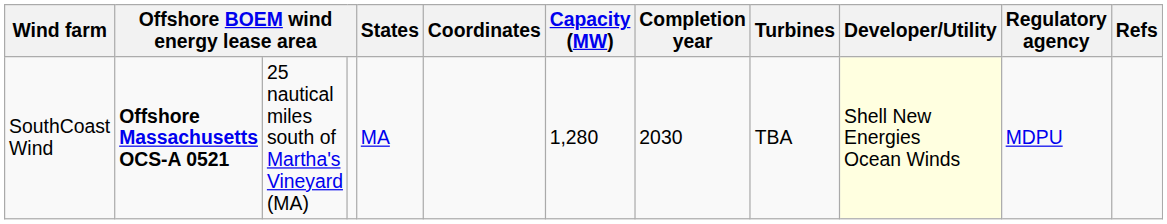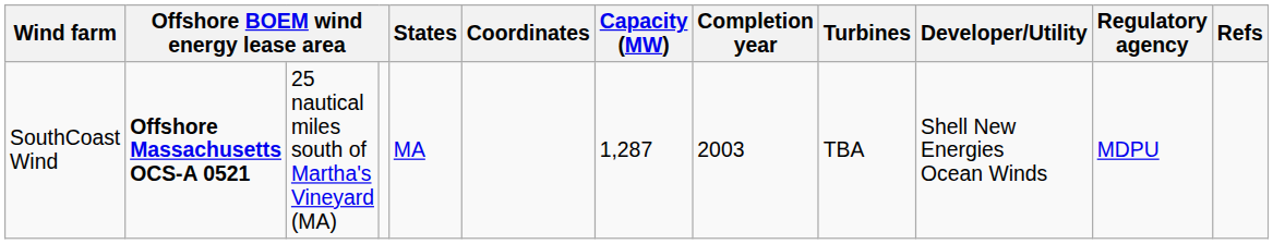 <table class="wikitable">
 <tr>
 <th>Wind farm</th>
 <th colspan="3">Offshore <a href='#'>BOEM</a> wind energy lease area</th>
 <th>States</th>
 <th class="unsortable">Coordinates</th>
 <th><a href='#'>Capacity</a> (<a href='#'>MW</a>)</th>
 <th>Completion<br>year</th>
 <th>Turbines</th>
 <th>Developer/Utility</th>
 <th>Regulatory agency</th>
 <th>Refs</th>
 </tr>
 <tr>
 <td>SouthCoast Wind</td>
 <td><strong>Offshore <a href='#'>Massachusetts</a><br>OCS-A 0521</strong></td>
 <td>25 nautical miles south of <a href='#'>Martha's Vineyard</a> (MA)</td>
 <td></td>
 <td><a href='#'>MA</a></td>
 <td></td>
-<td>1,280</td>
-<td>2030</td>
+<td>1,287</td>
+<td>2003</td>
 <td>TBA</td>
-<td style="background: lightyellow;">Shell New Energies<br>Ocean Winds</td>
+<td>Shell New Energies<br>Ocean Winds</td>
 <td><a href='#'>MDPU</a></td>
 <td></td>
 </tr>
 </table>
